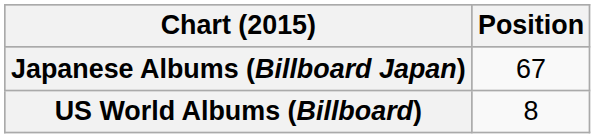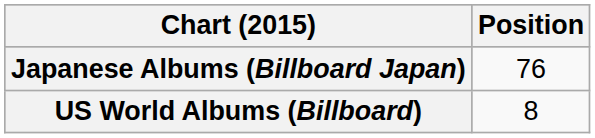 <table class="wikitable sortable plainrowheaders" style="text-align:center">
 <tr>
 <th scope="col">Chart (2015)</th>
 <th scope="col">Position</th>
 </tr>
 <tr>
 <th scope="row">Japanese Albums (<em>Billboard Japan</em>)</th>
-<td>67</td>
+<td>76</td>
 </tr>
 <tr>
 <th scope="row">US World Albums (<em>Billboard</em>)</th>
 <td>8</td>
 </tr>
 </table>
